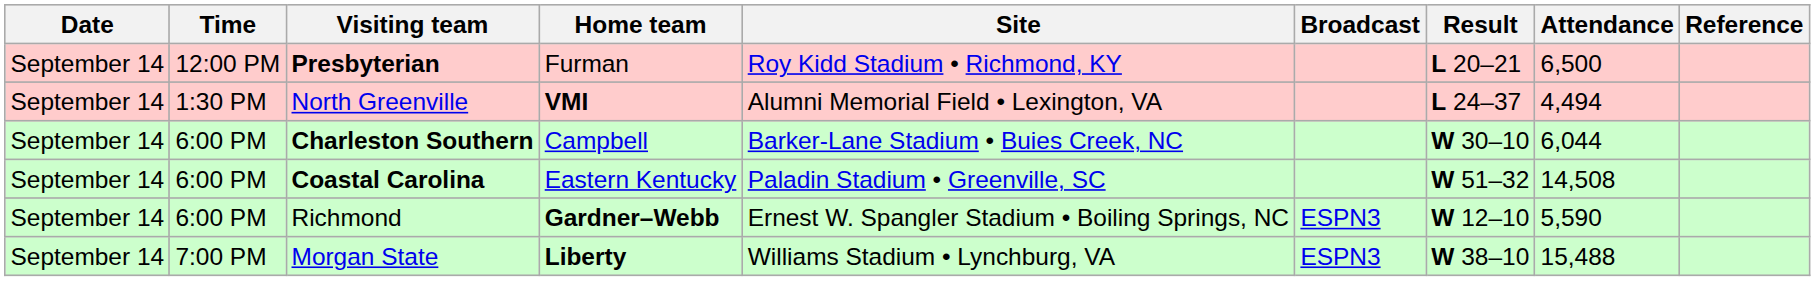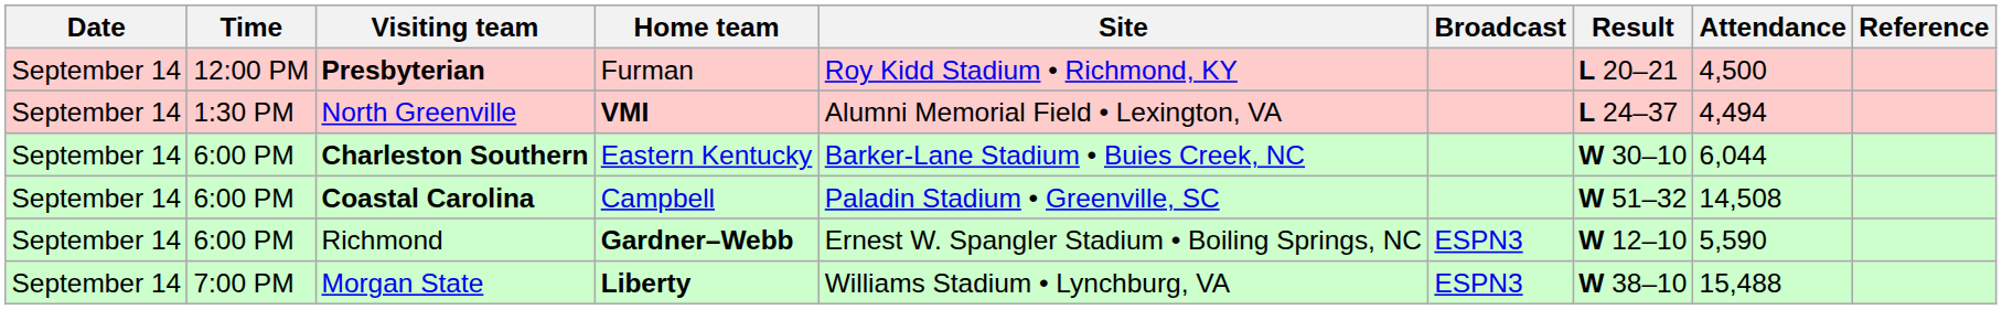 <table class="wikitable" style="font-size:95%;">
 <tr>
 <th>Date</th>
 <th>Time</th>
 <th>Visiting team</th>
 <th>Home team</th>
 <th>Site</th>
 <th>Broadcast</th>
 <th>Result</th>
 <th>Attendance</th>
 <th class="unsortable">Reference</th>
 </tr>
 <tr bgcolor=ffcccc>
 <td>September 14</td>
 <td>12:00 PM</td>
 <td><strong>Presbyterian</strong></td>
 <td>Furman</td>
 <td><a href='#'>Roy Kidd Stadium</a> • <a href='#'>Richmond, KY</a></td>
 <td></td>
 <td><strong>L</strong> 20–21</td>
-<td>6,500</td>
+<td>4,500</td>
 <td></td>
 </tr>
 <tr bgcolor=ffcccc>
 <td>September 14</td>
 <td>1:30 PM</td>
 <td><a href='#'>North Greenville</a></td>
 <td><strong>VMI</strong></td>
 <td>Alumni Memorial Field • Lexington, VA</td>
 <td></td>
 <td><strong>L</strong> 24–37</td>
 <td>4,494</td>
 <td></td>
 </tr>
 <tr bgcolor=ccffcc>
 <td>September 14</td>
 <td>6:00 PM</td>
 <td><strong>Charleston Southern</strong></td>
-<td><a href='#'>Campbell</a></td>
+<td><a href='#'>Eastern Kentucky</a></td>
 <td><a href='#'>Barker-Lane Stadium</a> • <a href='#'>Buies Creek, NC</a></td>
 <td></td>
 <td><strong>W</strong> 30–10</td>
 <td>6,044</td>
 <td></td>
 </tr>
 <tr bgcolor=ccffcc>
 <td>September 14</td>
 <td>6:00 PM</td>
 <td><strong>Coastal Carolina</strong></td>
-<td><a href='#'>Eastern Kentucky</a></td>
+<td><a href='#'>Campbell</a></td>
 <td><a href='#'>Paladin Stadium</a> • <a href='#'>Greenville, SC</a></td>
 <td></td>
 <td><strong>W</strong> 51–32</td>
 <td>14,508</td>
 <td></td>
 </tr>
 <tr bgcolor=ccffcc>
 <td>September 14</td>
 <td>6:00 PM</td>
 <td>Richmond</td>
 <td><strong>Gardner–Webb</strong></td>
 <td>Ernest W. Spangler Stadium • Boiling Springs, NC</td>
 <td><a href='#'>ESPN3</a></td>
 <td><strong>W</strong> 12–10</td>
 <td>5,590</td>
 <td></td>
 </tr>
 <tr bgcolor=ccffcc>
 <td>September 14</td>
 <td>7:00 PM</td>
 <td><a href='#'>Morgan State</a></td>
 <td><strong>Liberty</strong></td>
 <td>Williams Stadium • Lynchburg, VA</td>
 <td><a href='#'>ESPN3</a></td>
 <td><strong>W</strong> 38–10</td>
 <td>15,488</td>
 <td></td>
 </tr>
 </table>
